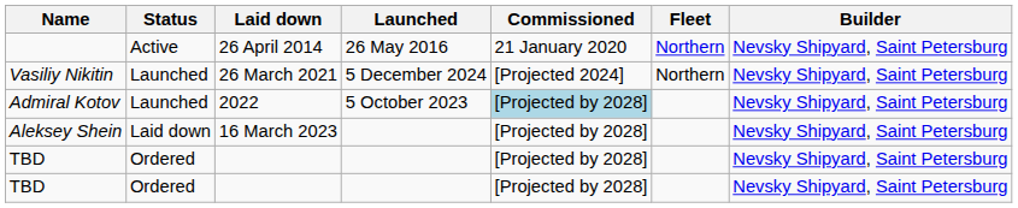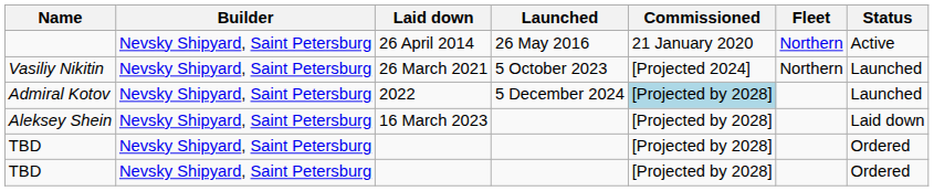 <table class="wikitable">
 <tr>
 <th>Name</th>
-<th>Status</th>
+<th>Builder</th>
 <th>Laid down</th>
 <th>Launched</th>
 <th>Commissioned</th>
 <th>Fleet</th>
-<th>Builder</th>
+<th>Status</th>
 </tr>
 <tr>
 <td></td>
-<td>Active</td>
+<td><a href='#'>Nevsky Shipyard</a>, <a href='#'>Saint Petersburg</a></td>
 <td>26 April 2014</td>
 <td>26 May 2016</td>
 <td>21 January 2020</td>
 <td><a href='#'>Northern</a></td>
-<td><a href='#'>Nevsky Shipyard</a>, <a href='#'>Saint Petersburg</a></td>
+<td>Active</td>
 </tr>
 <tr>
 <td><em>Vasiliy Nikitin</em></td>
-<td>Launched</td>
+<td><a href='#'>Nevsky Shipyard</a>, <a href='#'>Saint Petersburg</a></td>
 <td>26 March 2021</td>
-<td>5 December 2024</td>
+<td>5 October 2023</td>
 <td>[Projected 2024]</td>
 <td>Northern</td>
-<td><a href='#'>Nevsky Shipyard</a>, <a href='#'>Saint Petersburg</a></td>
+<td>Launched</td>
 </tr>
 <tr>
 <td><em>Admiral Kotov</em></td>
-<td>Launched</td>
+<td><a href='#'>Nevsky Shipyard</a>, <a href='#'>Saint Petersburg</a></td>
 <td>2022</td>
-<td>5 October 2023</td>
+<td>5 December 2024</td>
 <td style="background: lightblue;">[Projected by 2028]</td>
 <td></td>
-<td><a href='#'>Nevsky Shipyard</a>, <a href='#'>Saint Petersburg</a></td>
+<td>Launched</td>
 </tr>
 <tr>
 <td><em>Aleksey Shein</em></td>
-<td>Laid down</td>
+<td><a href='#'>Nevsky Shipyard</a>, <a href='#'>Saint Petersburg</a></td>
 <td>16 March 2023</td>
 <td></td>
 <td>[Projected by 2028]</td>
 <td></td>
-<td><a href='#'>Nevsky Shipyard</a>, <a href='#'>Saint Petersburg</a></td>
+<td>Laid down</td>
 </tr>
 <tr>
 <td>TBD</td>
-<td>Ordered</td>
+<td><a href='#'>Nevsky Shipyard</a>, <a href='#'>Saint Petersburg</a></td>
 <td></td>
 <td></td>
 <td>[Projected by 2028]</td>
 <td></td>
-<td><a href='#'>Nevsky Shipyard</a>, <a href='#'>Saint Petersburg</a></td>
+<td>Ordered</td>
 </tr>
 <tr>
 <td>TBD</td>
-<td>Ordered</td>
+<td><a href='#'>Nevsky Shipyard</a>, <a href='#'>Saint Petersburg</a></td>
 <td></td>
 <td></td>
 <td>[Projected by 2028]</td>
 <td></td>
-<td><a href='#'>Nevsky Shipyard</a>, <a href='#'>Saint Petersburg</a></td>
+<td>Ordered</td>
 </tr>
 </table>
